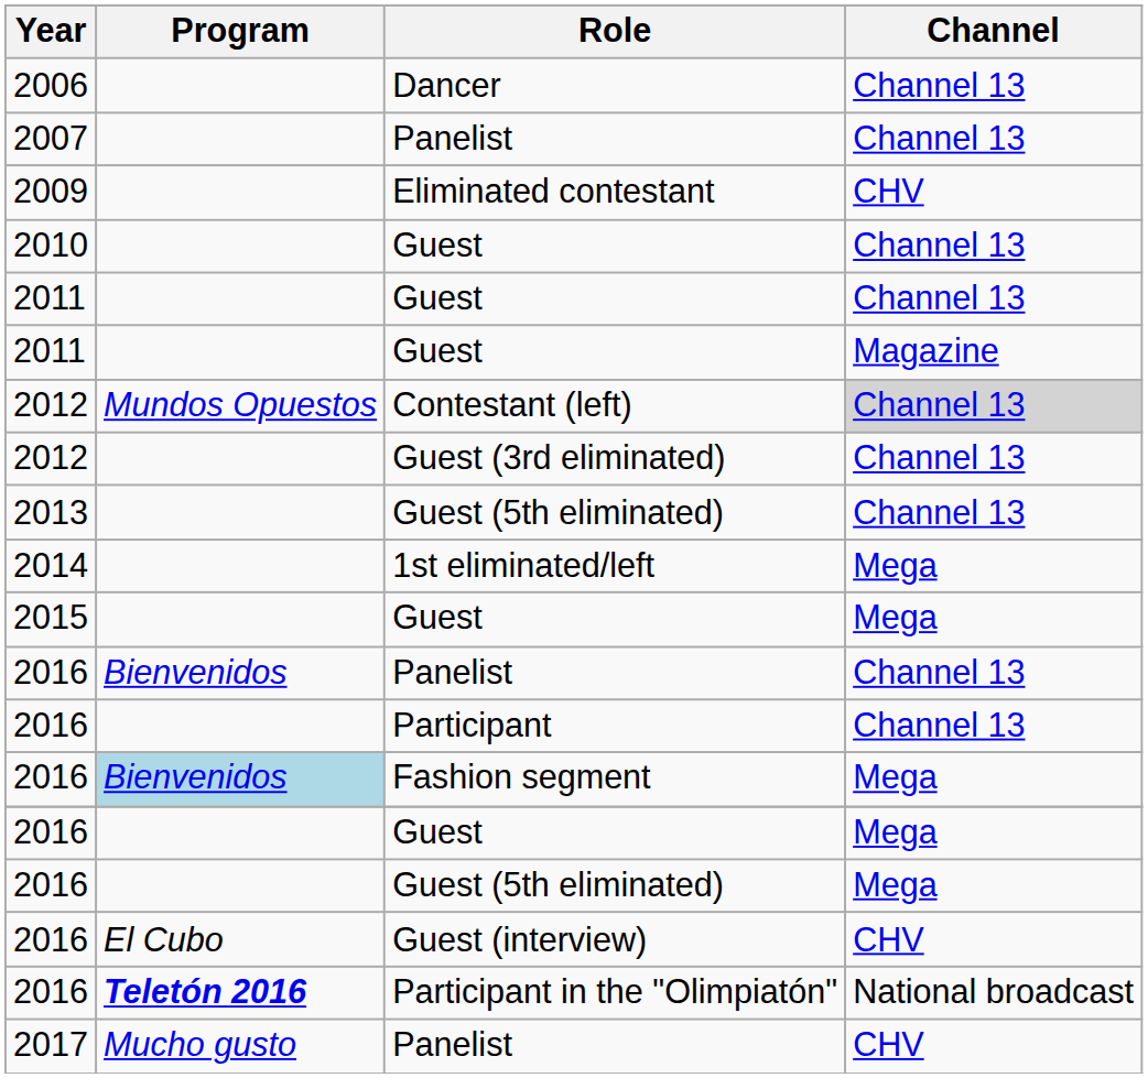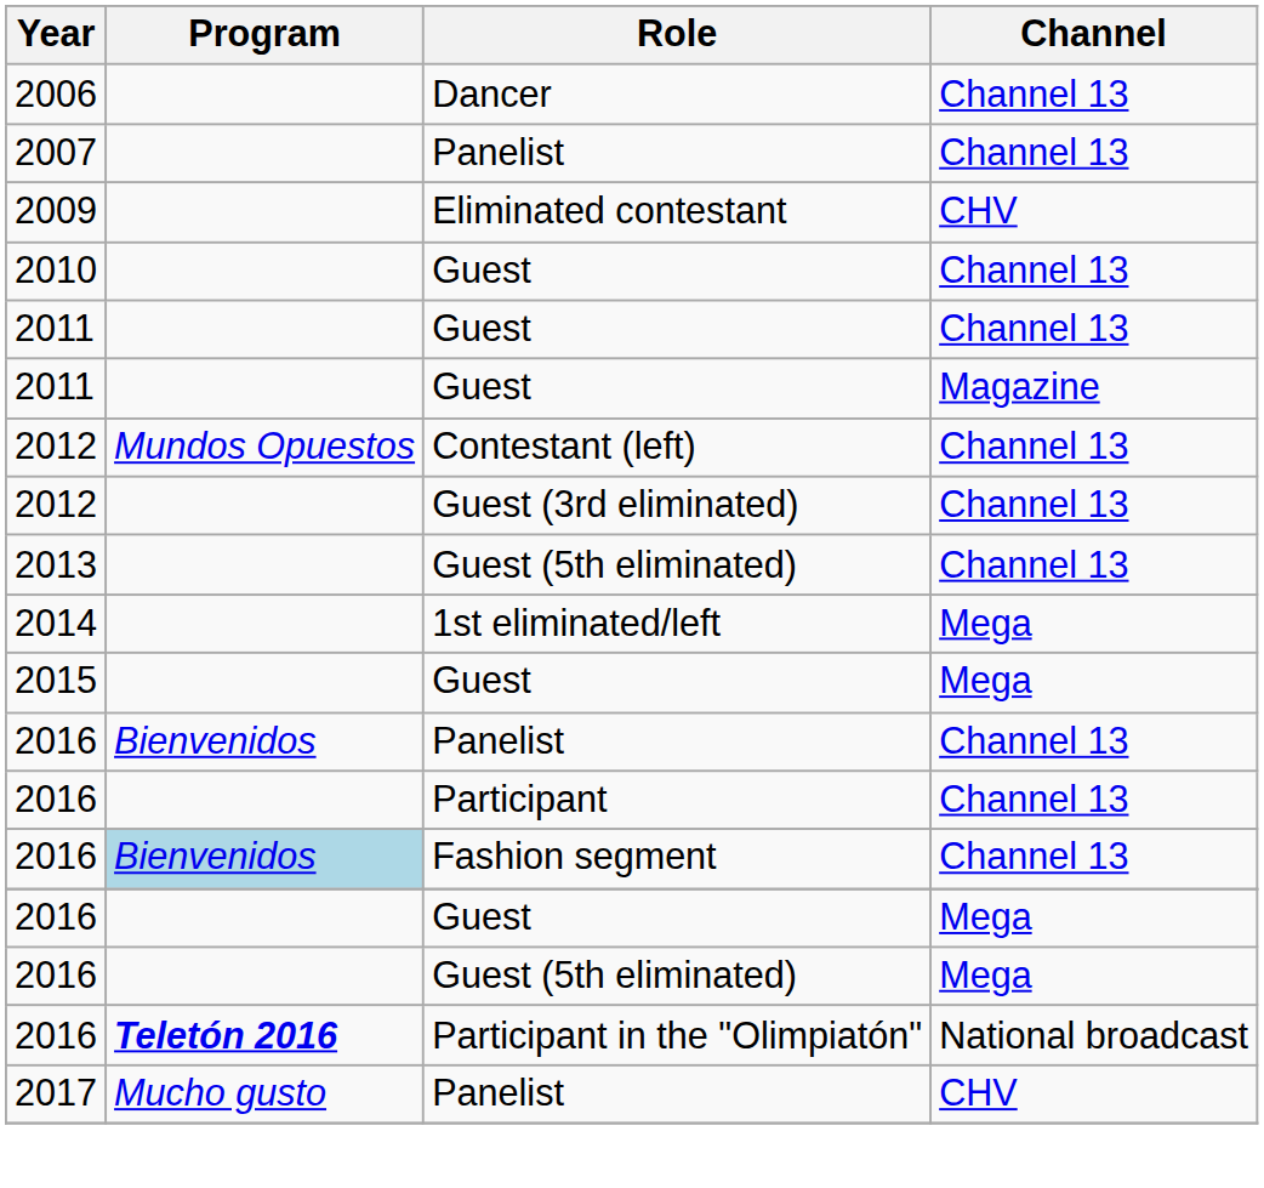 <table class="wikitable">
 <tr>
 <th>Year</th>
 <th>Program</th>
 <th>Role</th>
 <th>Channel</th>
 </tr>
 <tr>
 <td>2006</td>
 <td><em></em></td>
 <td>Dancer</td>
 <td><a href='#'>Channel 13</a></td>
 </tr>
 <tr>
 <td>2007</td>
 <td><em></em></td>
 <td>Panelist</td>
 <td><a href='#'>Channel 13</a></td>
 </tr>
 <tr>
 <td>2009</td>
 <td><em></em></td>
 <td>Eliminated contestant</td>
 <td><a href='#'>CHV</a></td>
 </tr>
 <tr>
 <td>2010</td>
 <td><em></em></td>
 <td>Guest</td>
 <td><a href='#'>Channel 13</a></td>
 </tr>
 <tr>
 <td>2011</td>
 <td><em></em></td>
 <td>Guest</td>
 <td><a href='#'>Channel 13</a></td>
 </tr>
 <tr>
 <td>2011</td>
 <td><em></em></td>
 <td>Guest</td>
 <td><a href='#'>Magazine</a></td>
 </tr>
 <tr>
 <td>2012</td>
 <td><em><a href='#'>Mundos Opuestos</a></em></td>
 <td>Contestant (left)</td>
-<td style="background: lightgrey;"><a href='#'>Channel 13</a></td>
+<td><a href='#'>Channel 13</a></td>
 </tr>
 <tr>
 <td>2012</td>
 <td><em></em></td>
 <td>Guest (3rd eliminated)</td>
 <td><a href='#'>Channel 13</a></td>
 </tr>
 <tr>
 <td>2013</td>
 <td><em></em></td>
 <td>Guest (5th eliminated)</td>
 <td><a href='#'>Channel 13</a></td>
 </tr>
 <tr>
 <td>2014</td>
 <td><em></em></td>
 <td>1st eliminated/left</td>
 <td><a href='#'>Mega</a></td>
 </tr>
 <tr>
 <td>2015</td>
 <td><em></em></td>
 <td>Guest</td>
 <td><a href='#'>Mega</a></td>
 </tr>
 <tr>
 <td>2016</td>
 <td><em><a href='#'>Bienvenidos</a></em></td>
 <td>Panelist</td>
 <td><a href='#'>Channel 13</a></td>
 </tr>
 <tr>
 <td>2016</td>
 <td><em></em></td>
 <td>Participant</td>
 <td><a href='#'>Channel 13</a></td>
 </tr>
 <tr>
 <td>2016</td>
 <td style="background: lightblue;"><em><a href='#'>Bienvenidos</a></em></td>
 <td>Fashion segment</td>
-<td><a href='#'>Mega</a></td>
+<td><a href='#'>Channel 13</a></td>
 </tr>
 <tr>
 </tr>
 <tr>
 <td>2016</td>
 <td><em></em></td>
 <td>Guest</td>
 <td><a href='#'>Mega</a></td>
 </tr>
 <tr>
 <td>2016</td>
 <td><em></em></td>
 <td>Guest (5th eliminated)</td>
 <td><a href='#'>Mega</a></td>
 </tr>
 <tr>
 <td>2016</td>
-<td><em>El Cubo</em></td>
-<td>Guest (interview)</td>
-<td><a href='#'>CHV</a></td>
-</tr>
-<tr>
-<td>2016</td>
 <td><strong><em><a href='#'>Teletón 2016</a></em></strong></td>
 <td>Participant in the "Olimpiatón"</td>
 <td>National broadcast</td>
 </tr>
 <tr>
 <td>2017</td>
 <td><em><a href='#'>Mucho gusto</a></em></td>
 <td>Panelist</td>
 <td><a href='#'>CHV</a></td>
 </tr>
 <tr>
 </tr>
 </table>
